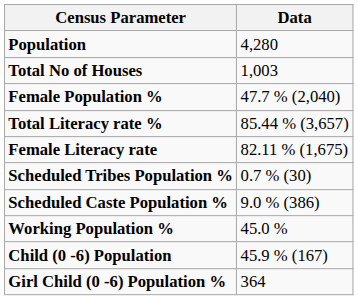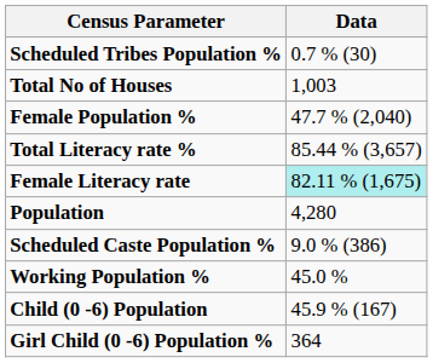 <table class="wikitable">
 <tr>
 <th>Census Parameter</th>
 <th>Data</th>
 </tr>
 <tr>
-<td><strong>Population</strong></td>
-<td>4,280</td>
+<td><strong>Scheduled Tribes Population %</strong></td>
+<td>0.7 % (30)</td>
 </tr>
 <tr>
 <td><strong>Total No of Houses</strong></td>
 <td>1,003</td>
 </tr>
 <tr>
 <td><strong>Female Population %</strong></td>
 <td>47.7 % (2,040)</td>
 </tr>
 <tr>
 <td><strong>Total Literacy rate %</strong></td>
 <td>85.44 % (3,657)</td>
 </tr>
 <tr>
 <td><strong>Female Literacy rate</strong></td>
-<td>82.11 % (1,675)</td>
+<td style="background: paleturquoise;">82.11 % (1,675)</td>
 </tr>
 <tr>
-<td><strong>Scheduled Tribes Population %</strong></td>
-<td>0.7 % (30)</td>
+<td><strong>Population</strong></td>
+<td>4,280</td>
 </tr>
 <tr>
 <td><strong>Scheduled Caste Population %</strong></td>
 <td>9.0 % (386)</td>
 </tr>
 <tr>
 <td><strong>Working Population %</strong></td>
 <td>45.0 %</td>
 </tr>
 <tr>
 <td><strong>Child (0 -6) Population</strong></td>
 <td>45.9 % (167)</td>
 </tr>
 <tr>
 <td><strong>Girl Child (0 -6) Population %</strong></td>
 <td>364</td>
 </tr>
 </table>
